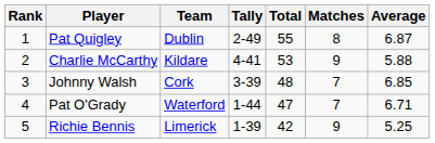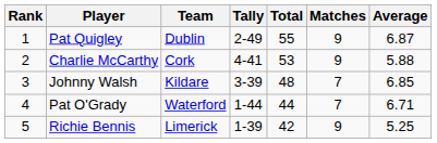 <table class="wikitable">
 <tr>
 <th>Rank</th>
 <th>Player</th>
 <th>Team</th>
 <th>Tally</th>
 <th>Total</th>
 <th>Matches</th>
 <th>Average</th>
 </tr>
 <tr>
 <td rowspan=1 align=center>1</td>
 <td><a href='#'>Pat Quigley</a></td>
 <td><a href='#'>Dublin</a></td>
 <td align=center>2-49</td>
 <td align=center>55</td>
-<td align=center>8</td>
+<td align=center>9</td>
 <td align=center>6.87</td>
 </tr>
 <tr>
 <td rowspan=1 align=center>2</td>
 <td><a href='#'>Charlie McCarthy</a></td>
-<td><a href='#'>Kildare</a></td>
+<td><a href='#'>Cork</a></td>
 <td align=center>4-41</td>
 <td align=center>53</td>
 <td align=center>9</td>
 <td align=center>5.88</td>
 </tr>
 <tr>
 <td rowspan=1 align=center>3</td>
 <td>Johnny Walsh</td>
-<td><a href='#'>Cork</a></td>
+<td><a href='#'>Kildare</a></td>
 <td align=center>3-39</td>
 <td align=center>48</td>
 <td align=center>7</td>
 <td align=center>6.85</td>
 </tr>
 <tr>
 <td rowspan=1 align=center>4</td>
 <td>Pat O'Grady</td>
 <td><a href='#'>Waterford</a></td>
 <td align=center>1-44</td>
-<td align=center>47</td>
+<td align=center>44</td>
 <td align=center>7</td>
 <td align=center>6.71</td>
 </tr>
 <tr>
 <td rowspan=1 align=center>5</td>
 <td><a href='#'>Richie Bennis</a></td>
 <td><a href='#'>Limerick</a></td>
 <td align=center>1-39</td>
 <td align=center>42</td>
 <td align=center>9</td>
 <td align=center>5.25</td>
 </tr>
 </table>
